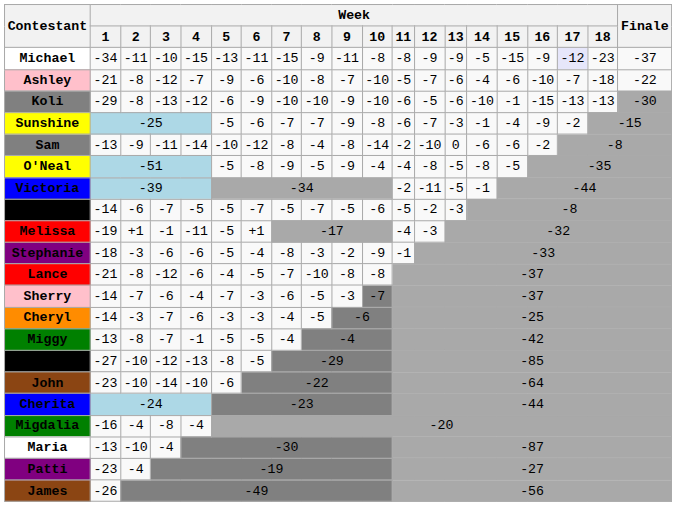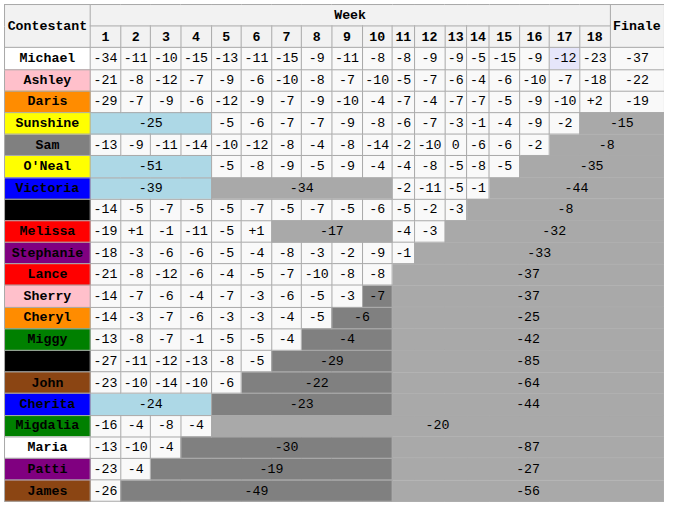 <table class="wikitable"  style="text-align:center;">
 <tr>
 <th rowspan="2">Contestant</th>
 <th colspan="18">Week</th>
 <th rowspan="2">Finale</th>
 </tr>
 <tr>
 <th>1</th>
 <th>2</th>
 <th>3</th>
 <th>4</th>
 <th>5</th>
 <th>6</th>
 <th>7</th>
 <th>8</th>
 <th>9</th>
 <th>10</th>
 <th>11</th>
 <th>12</th>
 <th>13</th>
 <th>14</th>
 <th>15</th>
 <th>16</th>
 <th>17</th>
 <th>18</th>
 </tr>
 <tr>
 <td style="background:white;"><strong>Michael</strong></td>
 <td>-34</td>
 <td>-11</td>
 <td>-10</td>
 <td>-15</td>
 <td>-13</td>
 <td>-11</td>
 <td>-15</td>
 <td>-9</td>
 <td>-11</td>
 <td>-8</td>
 <td>-8</td>
 <td>-9</td>
 <td>-9</td>
 <td>-5</td>
 <td>-15</td>
 <td>-9</td>
 <td style="background: lavender;">-12</td>
 <td>-23</td>
 <td>-37</td>
 </tr>
 <tr>
 <td style="background:pink;"><strong>Ashley</strong></td>
 <td>-21</td>
 <td>-8</td>
 <td>-12</td>
 <td>-7</td>
 <td>-9</td>
 <td>-6</td>
 <td>-10</td>
 <td>-8</td>
 <td>-7</td>
 <td>-10</td>
 <td>-5</td>
 <td>-7</td>
 <td>-6</td>
 <td>-4</td>
 <td>-6</td>
 <td>-10</td>
 <td>-7</td>
 <td>-18</td>
 <td>-22</td>
 </tr>
 <tr>
-<td style="background:gray;"><strong>Koli</strong></td>
+<td style="background:darkorange;"><strong>Daris</strong></td>
 <td>-29</td>
-<td>-8</td>
-<td>-13</td>
+<td>-7</td>
+<td>-9</td>
+<td>-6</td>
 <td>-12</td>
-<td>-6</td>
+<td>-9</td>
+<td>-7</td>
 <td>-9</td>
 <td>-10</td>
-<td>-10</td>
+<td>-4</td>
+<td>-7</td>
+<td>-4</td>
+<td>-7</td>
+<td>-7</td>
+<td>-5</td>
 <td>-9</td>
 <td>-10</td>
-<td>-6</td>
-<td>-5</td>
-<td>-6</td>
-<td>-10</td>
-<td>-1</td>
-<td>-15</td>
-<td>-13</td>
-<td>-13</td>
-<td style="background:darkgrey;">-30</td>
+<td>+2</td>
+<td>-19</td>
 </tr>
 <tr>
 <td style="background:yellow;"><strong>Sunshine</strong></td>
 <td style="background:lightblue;" colspan="4">-25</td>
 <td>-5</td>
 <td>-6</td>
 <td>-7</td>
 <td>-7</td>
 <td>-9</td>
 <td>-8</td>
 <td>-6</td>
 <td>-7</td>
 <td>-3</td>
 <td>-1</td>
 <td>-4</td>
 <td>-9</td>
 <td>-2</td>
 <td style="background:darkgrey;" colspan="2">-15</td>
 </tr>
 <tr>
 <td style="background:gray;"><strong>Sam</strong></td>
 <td>-13</td>
 <td>-9</td>
 <td>-11</td>
 <td>-14</td>
 <td>-10</td>
 <td>-12</td>
 <td>-8</td>
 <td>-4</td>
 <td>-8</td>
 <td>-14</td>
 <td>-2</td>
 <td>-10</td>
 <td>0</td>
 <td>-6</td>
 <td>-6</td>
 <td>-2</td>
 <td style="background:darkgrey;" colspan="3">-8</td>
 </tr>
 <tr>
 <td style="background:yellow;"><strong>O'Neal</strong></td>
 <td style="background:lightblue;" colspan="4">-51</td>
 <td>-5</td>
 <td>-8</td>
 <td>-9</td>
 <td>-5</td>
 <td>-9</td>
 <td>-4</td>
 <td>-4</td>
 <td>-8</td>
 <td>-5</td>
 <td>-8</td>
 <td>-5</td>
 <td style="background:darkgrey;" colspan="4">-35</td>
 </tr>
 <tr>
 <td style="background:blue;"><span><strong>Victoria</strong></span></td>
 <td style="background:lightblue;" colspan="4">-39</td>
 <td style="background:darkgrey;" colspan="6">-34</td>
 <td>-2</td>
 <td>-11</td>
 <td>-5</td>
 <td>-1</td>
 <td style="background:darkgrey;" colspan="5">-44</td>
 </tr>
 <tr>
 <td style="background:black;"><span><strong>Andrea</strong></span></td>
 <td>-14</td>
-<td>-6</td>
+<td>-5</td>
 <td>-7</td>
 <td>-5</td>
 <td>-5</td>
 <td>-7</td>
 <td>-5</td>
 <td>-7</td>
 <td>-5</td>
 <td>-6</td>
 <td>-5</td>
 <td>-2</td>
 <td>-3</td>
 <td style="background:darkgrey;" colspan="6">-8</td>
 </tr>
 <tr>
 <td style="background:red;"><span><strong>Melissa</strong></span></td>
 <td>-19</td>
 <td>+1</td>
 <td>-1</td>
 <td>-11</td>
 <td>-5</td>
 <td>+1</td>
 <td style="background:darkgrey;" colspan="4">-17</td>
 <td>-4</td>
 <td>-3</td>
 <td style="background:darkgrey;" colspan="7">-32</td>
 </tr>
 <tr>
 <td style="background:purple;"><span><strong>Stephanie</strong></span></td>
 <td>-18</td>
 <td>-3</td>
 <td>-6</td>
 <td>-6</td>
 <td>-5</td>
 <td>-4</td>
 <td>-8</td>
 <td>-3</td>
 <td>-2</td>
 <td>-9</td>
 <td>-1</td>
 <td style="background:darkgrey;" colspan="8">-33</td>
 </tr>
 <tr>
 <td style="background:red;"><span><strong>Lance</strong></span></td>
 <td>-21</td>
 <td>-8</td>
 <td>-12</td>
 <td>-6</td>
 <td>-4</td>
 <td>-5</td>
 <td>-7</td>
 <td>-10</td>
 <td>-8</td>
 <td>-8</td>
 <td style="background:darkgrey;" colspan="9">-37</td>
 </tr>
 <tr>
 <td style="background:pink;"><strong>Sherry</strong></td>
 <td>-14</td>
 <td>-7</td>
 <td>-6</td>
 <td>-4</td>
 <td>-7</td>
 <td>-3</td>
 <td>-6</td>
 <td>-5</td>
 <td>-3</td>
 <td style="background:gray;">-7</td>
 <td style="background:darkgrey;" colspan="9">-37</td>
 </tr>
 <tr>
 <td style="background:darkorange;"><strong>Cheryl</strong></td>
 <td>-14</td>
 <td>-3</td>
 <td>-7</td>
 <td>-6</td>
 <td>-3</td>
 <td>-3</td>
 <td>-4</td>
 <td>-5</td>
 <td style="background:gray;" colspan="2">-6</td>
 <td style="background:darkgrey;" colspan="9">-25</td>
 </tr>
 <tr>
 <td style="background:green;"><span><strong>Miggy</strong></span></td>
 <td>-13</td>
 <td>-8</td>
 <td>-7</td>
 <td>-1</td>
 <td>-5</td>
 <td>-5</td>
 <td>-4</td>
 <td style="background:gray;" colspan="3">-4</td>
 <td style="background:darkgrey;" colspan="9">-42</td>
 </tr>
 <tr>
 <td style="background:black;"><span><strong>Darrell</strong></span></td>
 <td>-27</td>
-<td>-10</td>
+<td>-11</td>
 <td>-12</td>
 <td>-13</td>
 <td>-8</td>
 <td>-5</td>
 <td style="background:gray;" colspan="4">-29</td>
 <td style="background:darkgrey;" colspan="9">-85</td>
 </tr>
 <tr>
 <td style="background:saddlebrown;"><span><strong>John</strong></span></td>
 <td>-23</td>
 <td>-10</td>
 <td>-14</td>
 <td>-10</td>
 <td>-6</td>
 <td style="background:gray;" colspan="5">-22</td>
 <td style="background:darkgrey;" colspan="9">-64</td>
 </tr>
 <tr>
 <td style="background:blue;"><span><strong>Cherita</strong></span></td>
 <td style="background:lightblue;" colspan="4">-24</td>
 <td style="background:gray;" colspan="6">-23</td>
 <td style="background:darkgrey;" colspan="9">-44</td>
 </tr>
 <tr>
 <td style="background:green;"><span><strong>Migdalia</strong></span></td>
 <td>-16</td>
 <td>-4</td>
 <td>-8</td>
 <td>-4</td>
 <td style="background:darkgrey;" colspan="15">-20</td>
 </tr>
 <tr>
 <td style="background:white;"><strong>Maria</strong></td>
 <td>-13</td>
 <td>-10</td>
 <td>-4</td>
 <td style="background:gray;" colspan="7">-30</td>
 <td style="background:darkgrey;" colspan="9">-87</td>
 </tr>
 <tr>
 <td style="background:purple;"><span><strong>Patti</strong></span></td>
 <td>-23</td>
 <td>-4</td>
 <td style="background:gray;" colspan="8">-19</td>
 <td style="background:darkgrey;" colspan="9">-27</td>
 </tr>
 <tr>
 <td style="background:saddlebrown;"><span><strong>James</strong></span></td>
 <td>-26</td>
 <td style="background:gray;" colspan="9">-49</td>
 <td style="background:darkgrey;" colspan="9">-56</td>
 </tr>
 </table>
